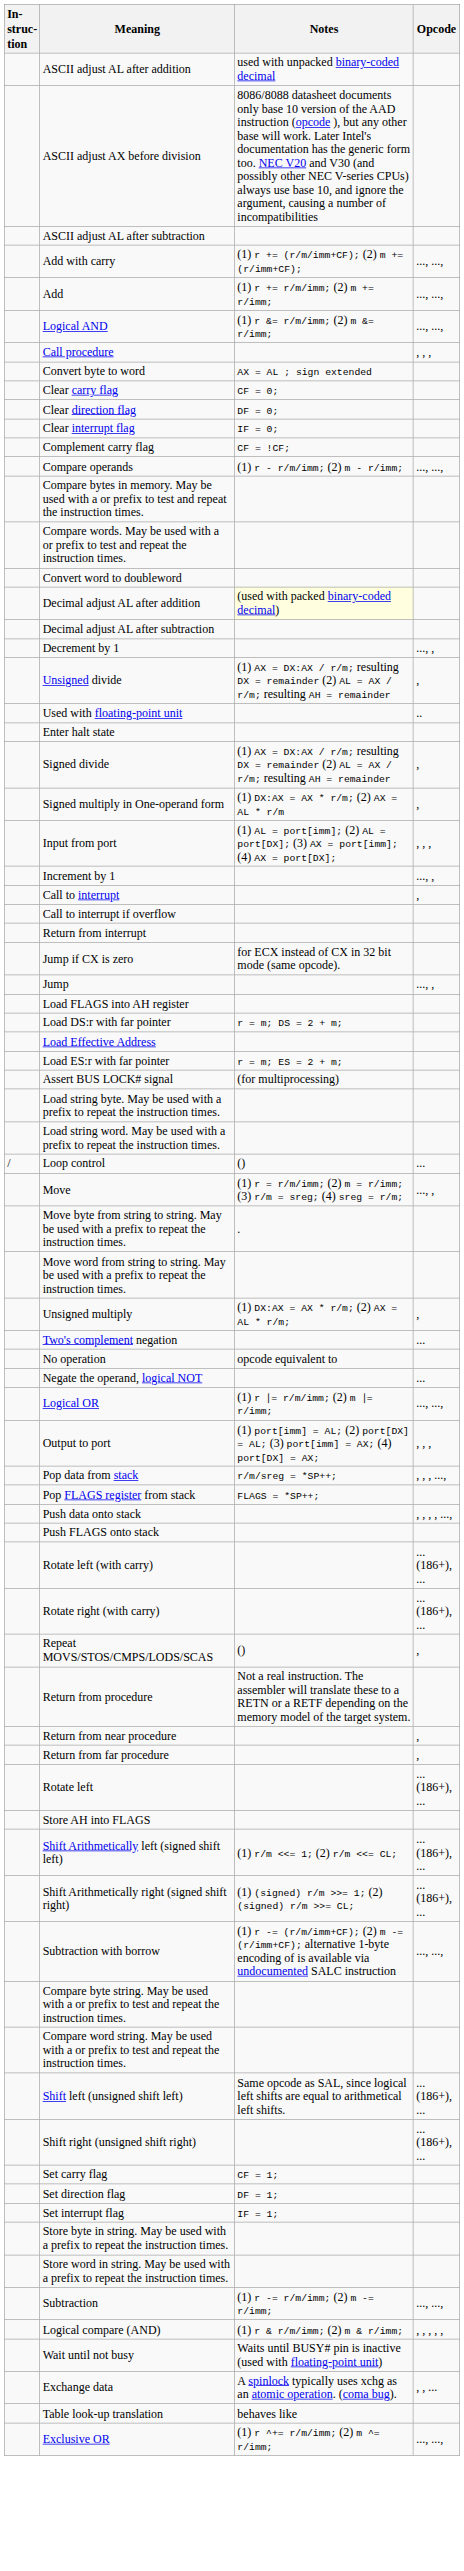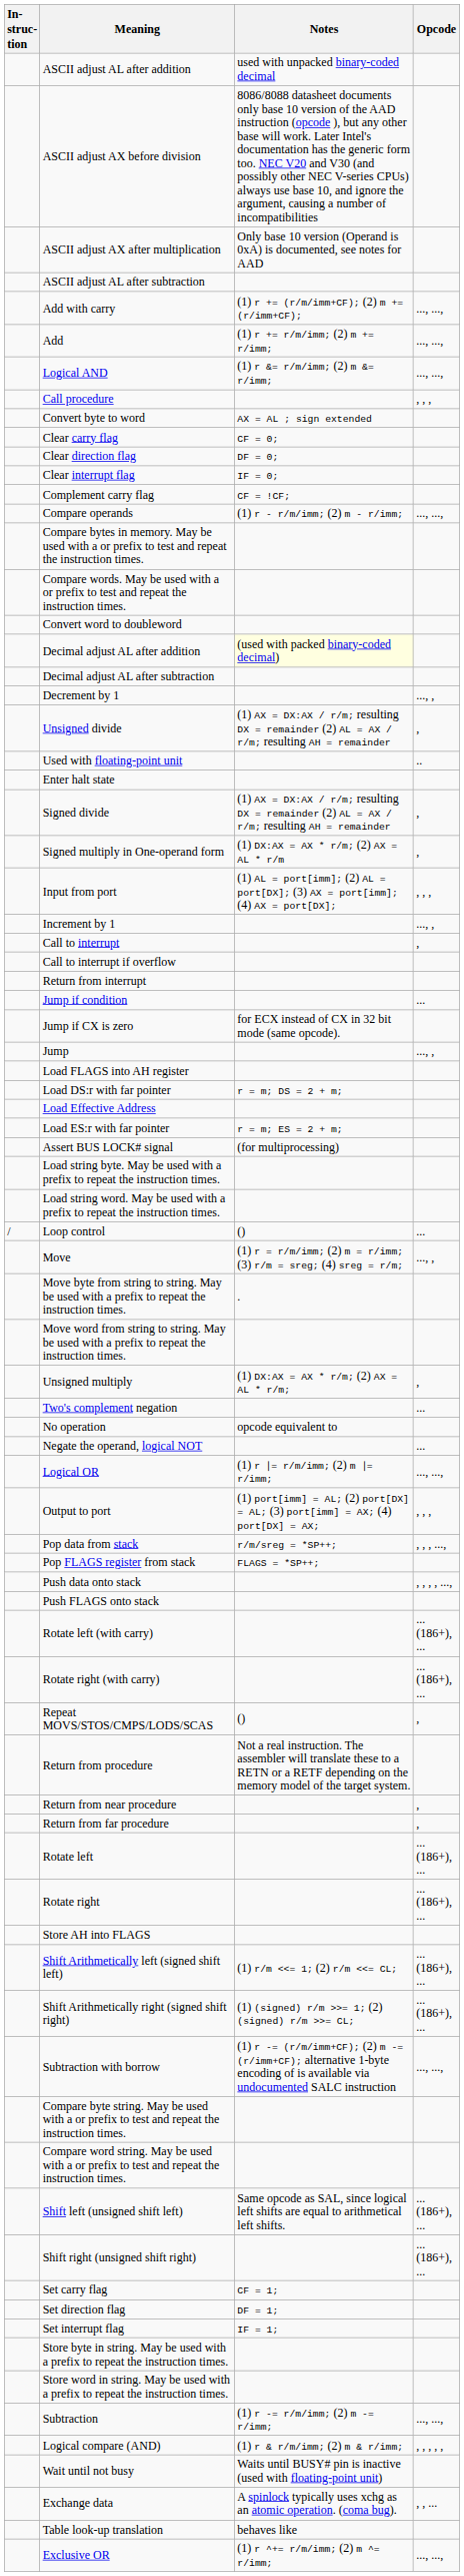 <table class="wikitable sortable sticky-header">
 <tr>
 <th style="line-height:120%; text-align:left">In-<br>struc-<br>tion</th>
 <th>Meaning</th>
 <th>Notes</th>
 <th>Opcode</th>
 </tr>
 <tr id=mnem-aaa>
 <td></td>
 <td>ASCII adjust AL after addition</td>
 <td>used with unpacked <a href='#'>binary-coded decimal</a></td>
 <td></td>
 </tr>
 <tr>
 <td></td>
 <td>ASCII adjust AX before division</td>
 <td>8086/8088 datasheet documents only base 10 version of the AAD instruction (<a href='#'>opcode</a>  ), but any other base will work. Later Intel's documentation has the generic form too. <a href='#'>NEC V20</a> and V30 (and possibly other NEC V-series CPUs) always use base 10, and ignore the argument, causing a number of incompatibilities</td>
+<td></td>
+</tr>
+<tr>
+<td></td>
+<td>ASCII adjust AX after multiplication</td>
+<td>Only base 10 version (Operand is 0xA) is documented, see notes for AAD</td>
 <td></td>
 </tr>
 <tr>
 <td></td>
 <td>ASCII adjust AL after subtraction</td>
 <td></td>
 <td></td>
 </tr>
 <tr>
 <td></td>
 <td>Add with carry</td>
 <td>(1) <code> r += (r/m/imm+CF);</code> (2) <code>m += (r/imm+CF);</code></td>
 <td>..., ..., </td>
 </tr>
 <tr>
 <td></td>
 <td>Add</td>
 <td>(1) <code> r += r/m/imm;</code> (2) <code>m += r/imm;</code></td>
 <td>..., ..., </td>
 </tr>
 <tr>
 <td></td>
 <td><a href='#'>Logical AND</a></td>
 <td>(1) <code> r &= r/m/imm;</code> (2) <code>m &= r/imm;</code></td>
 <td>..., ..., </td>
 </tr>
 <tr>
 <td></td>
 <td><a href='#'>Call procedure</a></td>
 <td></td>
 <td>, , , </td>
 </tr>
 <tr>
 <td></td>
 <td>Convert byte to word</td>
 <td><code>AX = AL ; sign extended</code></td>
 <td></td>
 </tr>
 <tr>
 <td></td>
 <td>Clear <a href='#'>carry flag</a></td>
 <td><code>CF = 0;</code></td>
 <td></td>
 </tr>
 <tr>
 <td></td>
 <td>Clear <a href='#'>direction flag</a></td>
 <td><code>DF = 0;</code></td>
 <td></td>
 </tr>
 <tr>
 <td></td>
 <td>Clear <a href='#'>interrupt flag</a></td>
 <td><code>IF = 0;</code></td>
 <td></td>
 </tr>
 <tr>
 <td></td>
 <td>Complement carry flag</td>
 <td><code>CF = !CF;</code></td>
 <td></td>
 </tr>
 <tr>
 <td></td>
 <td>Compare operands</td>
 <td>(1) <code> r - r/m/imm;</code> (2) <code>m - r/imm;</code></td>
 <td>..., ..., </td>
 </tr>
 <tr>
 <td></td>
 <td>Compare bytes in memory. May be used with a  or  prefix to test and repeat the instruction  times.</td>
 <td></td>
 <td></td>
 </tr>
 <tr>
 <td></td>
 <td>Compare words. May be used with a  or  prefix to test and repeat the instruction  times.</td>
 <td></td>
 <td></td>
 </tr>
 <tr>
 <td></td>
 <td>Convert word to doubleword</td>
 <td></td>
 <td></td>
 </tr>
 <tr>
 <td></td>
 <td>Decimal adjust AL after addition</td>
 <td style="background: lightyellow;">(used with packed <a href='#'>binary-coded decimal</a>)</td>
 <td></td>
 </tr>
 <tr>
 <td></td>
 <td>Decimal adjust AL after subtraction</td>
 <td></td>
 <td></td>
 </tr>
 <tr>
 <td></td>
 <td>Decrement by 1</td>
 <td></td>
 <td>..., , </td>
 </tr>
 <tr>
 <td></td>
 <td><a href='#'>Unsigned</a> divide</td>
 <td>(1) <code>AX = DX:AX / r/m;</code> resulting <code>DX = remainder</code> (2) <code>AL = AX / r/m;</code> resulting <code>AH = remainder</code></td>
 <td>, </td>
 </tr>
 <tr>
 <td></td>
 <td>Used with <a href='#'>floating-point unit</a></td>
 <td></td>
 <td>..</td>
 </tr>
 <tr>
 <td></td>
 <td>Enter halt state</td>
 <td></td>
 <td></td>
 </tr>
 <tr>
 <td></td>
 <td>Signed divide</td>
 <td>(1) <code>AX = DX:AX / r/m;</code> resulting <code>DX = remainder</code> (2) <code>AL = AX / r/m;</code> resulting <code>AH = remainder</code></td>
 <td>, </td>
 </tr>
 <tr>
 <td></td>
 <td>Signed multiply in One-operand form</td>
 <td>(1) <code>DX:AX = AX * r/m;</code> (2) <code>AX = AL * r/m</code></td>
 <td>, </td>
 </tr>
 <tr>
 <td></td>
 <td>Input from port</td>
 <td>(1) <code>AL = port[imm];</code> (2) <code>AL = port[DX];</code> (3) <code>AX = port[imm];</code> (4) <code>AX = port[DX];</code></td>
 <td>, , , </td>
 </tr>
 <tr>
 <td></td>
 <td>Increment by 1</td>
 <td></td>
 <td>..., , </td>
 </tr>
 <tr>
 <td></td>
 <td>Call to <a href='#'>interrupt</a></td>
 <td></td>
 <td>, </td>
 </tr>
 <tr>
 <td></td>
 <td>Call to interrupt if overflow</td>
 <td></td>
 <td></td>
 </tr>
 <tr>
 <td></td>
 <td>Return from interrupt</td>
 <td></td>
 <td></td>
+</tr>
+<tr>
+<td></td>
+<td><a href='#'>Jump if condition</a></td>
+<td></td>
+<td>...</td>
 </tr>
 <tr>
 <td></td>
 <td>Jump if CX is zero</td>
 <td> for ECX instead of CX in 32 bit mode (same opcode).</td>
 <td></td>
 </tr>
 <tr>
 <td></td>
 <td>Jump</td>
 <td></td>
 <td>..., , </td>
 </tr>
 <tr>
 <td></td>
 <td>Load FLAGS into AH register</td>
 <td></td>
 <td></td>
 </tr>
 <tr>
 <td></td>
 <td>Load DS:r with far pointer</td>
 <td><code> r = m; DS = 2 + m;</code></td>
 <td></td>
 </tr>
 <tr>
 <td></td>
 <td><a href='#'>Load Effective Address</a></td>
 <td></td>
 <td></td>
 </tr>
 <tr>
 <td></td>
 <td>Load ES:r with far pointer</td>
 <td><code> r = m; ES = 2 + m;</code></td>
 <td></td>
 </tr>
 <tr>
 <td></td>
 <td>Assert BUS LOCK# signal</td>
 <td>(for multiprocessing)</td>
 <td></td>
 </tr>
 <tr>
 <td></td>
 <td>Load string byte. May be used with a  prefix to repeat the instruction  times.</td>
 <td></td>
 <td></td>
 </tr>
 <tr>
 <td></td>
 <td>Load string word. May be used with a  prefix to repeat the instruction  times.</td>
 <td></td>
 <td></td>
 </tr>
 <tr>
 <td>/<br></td>
 <td>Loop control</td>
 <td>() </td>
 <td>...</td>
 </tr>
 <tr>
 <td></td>
 <td>Move</td>
 <td>(1) <code> r = r/m/imm;</code> (2) <code>m = r/imm;</code> (3) <code> r/m = sreg;</code> (4) <code> sreg = r/m;</code></td>
 <td>..., , </td>
 </tr>
 <tr>
 <td></td>
 <td>Move byte from string to string. May be used with a  prefix to repeat the instruction  times.</td>
 <td>.</td>
 <td></td>
 </tr>
 <tr>
 <td></td>
 <td>Move word from string to string. May be used with a  prefix to repeat the instruction  times.</td>
 <td></td>
 <td></td>
 </tr>
 <tr>
 <td></td>
 <td>Unsigned multiply</td>
 <td>(1) <code>DX:AX = AX * r/m;</code> (2) <code>AX = AL * r/m;</code></td>
 <td>, </td>
 </tr>
 <tr>
 <td></td>
 <td><a href='#'>Two's complement</a> negation</td>
 <td></td>
 <td>...</td>
 </tr>
 <tr>
 <td></td>
 <td>No operation</td>
 <td>opcode equivalent to </td>
 <td></td>
 </tr>
 <tr>
 <td></td>
 <td>Negate the operand, <a href='#'>logical NOT</a></td>
 <td></td>
 <td>...</td>
 </tr>
 <tr>
 <td></td>
 <td><a href='#'>Logical OR</a></td>
 <td>(1) <code> r &mid;= r/m/imm;</code> (2) <code>m &mid;= r/imm;</code></td>
 <td>..., ..., </td>
 </tr>
 <tr>
 <td></td>
 <td>Output to port</td>
 <td>(1) <code>port[imm] = AL;</code> (2) <code>port[DX] = AL;</code> (3) <code>port[imm] = AX;</code> (4) <code>port[DX] = AX;</code></td>
 <td>, , , </td>
 </tr>
 <tr>
 <td></td>
 <td>Pop data from <a href='#'>stack</a></td>
 <td><code>r/m/sreg = *SP++;</code></td>
 <td>, , , ..., </td>
 </tr>
 <tr>
 <td></td>
 <td>Pop <a href='#'>FLAGS register</a> from stack</td>
 <td><code>FLAGS = *SP++;</code></td>
 <td></td>
 </tr>
 <tr>
 <td></td>
 <td>Push data onto stack</td>
 <td></td>
 <td>, , , , ..., </td>
 </tr>
 <tr>
 <td></td>
 <td>Push FLAGS onto stack</td>
 <td></td>
 <td></td>
 </tr>
 <tr>
 <td></td>
 <td>Rotate left (with carry)</td>
 <td></td>
 <td>... (186+), ...</td>
 </tr>
 <tr>
 <td></td>
 <td>Rotate right (with carry)</td>
 <td></td>
 <td>... (186+), ...</td>
 </tr>
 <tr>
 <td></td>
 <td>Repeat MOVS/STOS/CMPS/LODS/SCAS</td>
 <td>()</td>
 <td>, </td>
 </tr>
 <tr>
 <td></td>
 <td>Return from procedure</td>
 <td>Not a real instruction. The assembler will translate these to a RETN or a RETF depending on the memory model of the target system.</td>
 <td></td>
 </tr>
 <tr>
 <td></td>
 <td>Return from near procedure</td>
 <td></td>
 <td>, </td>
 </tr>
 <tr>
 <td></td>
 <td>Return from far procedure</td>
 <td></td>
 <td>, </td>
 </tr>
 <tr>
 <td></td>
 <td>Rotate left</td>
 <td></td>
 <td>... (186+), ...</td>
 </tr>
 <tr>
 <td></td>
+<td>Rotate right</td>
+<td></td>
+<td>... (186+), ...</td>
+</tr>
+<tr>
+<td></td>
 <td>Store AH into FLAGS</td>
 <td></td>
 <td></td>
 </tr>
 <tr>
 <td></td>
 <td><a href='#'>Shift Arithmetically</a> left (signed shift left)</td>
 <td>(1) <code>r/m <<= 1;</code> (2) <code>r/m <<= CL;</code></td>
 <td>... (186+), ...</td>
 </tr>
 <tr>
 <td></td>
 <td>Shift Arithmetically right (signed shift right)</td>
 <td>(1) <code>(signed) r/m >>= 1;</code> (2) <code>(signed) r/m >>= CL;</code></td>
 <td>... (186+), ...</td>
 </tr>
 <tr>
 <td></td>
 <td>Subtraction with borrow</td>
 <td>(1) <code> r -= (r/m/imm+CF);</code> (2) <code>m -= (r/imm+CF);</code> alternative 1-byte encoding of  is available via <a href='#'>undocumented</a> SALC instruction</td>
 <td>..., ..., </td>
 </tr>
 <tr>
 <td></td>
 <td>Compare byte string. May be used with a  or  prefix to test and repeat the instruction  times.</td>
 <td></td>
 <td></td>
 </tr>
 <tr>
 <td></td>
 <td>Compare word string. May be used with a  or  prefix to test and repeat the instruction  times.</td>
 <td></td>
 <td></td>
 </tr>
 <tr>
 <td></td>
 <td><a href='#'>Shift</a> left (unsigned shift left)</td>
 <td>Same opcode as SAL, since logical left shifts are equal to arithmetical left shifts.</td>
 <td>... (186+), ...</td>
 </tr>
 <tr>
 <td></td>
 <td>Shift right (unsigned shift right)</td>
 <td></td>
 <td>... (186+), ...</td>
 </tr>
 <tr>
 <td></td>
 <td>Set carry flag</td>
 <td><code>CF = 1;</code></td>
 <td></td>
 </tr>
 <tr>
 <td></td>
 <td>Set direction flag</td>
 <td><code>DF = 1;</code></td>
 <td></td>
 </tr>
 <tr>
 <td></td>
 <td>Set interrupt flag</td>
 <td><code>IF = 1;</code></td>
 <td></td>
 </tr>
 <tr>
 <td></td>
 <td>Store byte in string. May be used with a  prefix to repeat the instruction  times.</td>
 <td></td>
 <td></td>
 </tr>
 <tr>
 <td></td>
 <td>Store word in string. May be used with a  prefix to repeat the instruction  times.</td>
 <td></td>
 <td></td>
 </tr>
 <tr>
 <td></td>
 <td>Subtraction</td>
 <td>(1) <code> r -= r/m/imm;</code> (2) <code>m -= r/imm;</code></td>
 <td>..., ..., </td>
 </tr>
 <tr>
 <td></td>
 <td>Logical compare (AND)</td>
 <td>(1) <code> r & r/m/imm;</code> (2) <code>m & r/imm;</code></td>
 <td>, , , , , </td>
 </tr>
 <tr>
 <td></td>
 <td>Wait until not busy</td>
 <td>Waits until BUSY# pin is inactive (used with <a href='#'>floating-point unit</a>)</td>
 <td></td>
 </tr>
 <tr>
 <td></td>
 <td>Exchange data</td>
 <td> A <a href='#'>spinlock</a> typically uses xchg as an <a href='#'>atomic operation</a>. (<a href='#'>coma bug</a>).</td>
 <td>, , ...</td>
 </tr>
 <tr>
 <td></td>
 <td>Table look-up translation</td>
 <td>behaves like </td>
 <td></td>
 </tr>
 <tr>
 <td></td>
 <td><a href='#'>Exclusive OR</a></td>
 <td>(1) <code> r ^+= r/m/imm;</code> (2) <code>m ^= r/imm;</code></td>
 <td>..., ..., </td>
 </tr>
 </table>
